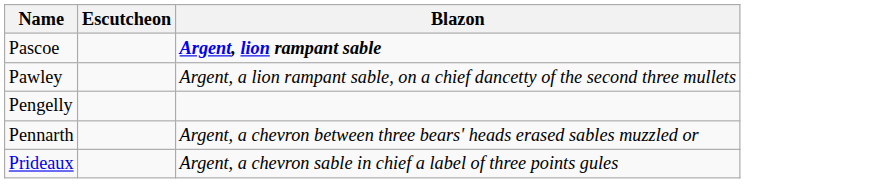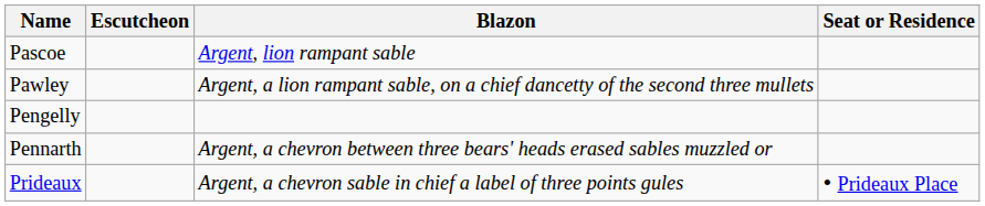 <table class="wikitable">
 <tr>
 <th>Name</th>
 <th>Escutcheon</th>
 <th>Blazon</th>
+<th>Seat or Residence</th>
 </tr>
 <tr>
 <td>Pascoe</td>
 <td></td>
-<td><strong><em><a href='#'>Argent</a>, <a href='#'>lion</a> rampant sable</em></strong></td>
+<td><em><a href='#'>Argent</a>, <a href='#'>lion</a> rampant sable</em></td>
+<td></td>
 </tr>
 <tr>
 <td>Pawley</td>
 <td></td>
 <td><em>Argent, a lion rampant sable, on a chief dancetty of the second three mullets</em></td>
+<td></td>
 </tr>
 <tr>
 <td>Pengelly</td>
+<td></td>
 <td></td>
 <td></td>
 </tr>
 <tr>
 <td>Pennarth</td>
 <td></td>
 <td><em>Argent, a chevron between three bears' heads erased sables muzzled or</em></td>
+<td></td>
 </tr>
 <tr>
 <td><a href='#'>Prideaux</a></td>
 <td></td>
 <td><em>Argent, a chevron sable in chief a label of three points gules</em> </td>
+<td><big> • </big> <a href='#'>Prideaux Place</a></td>
 </tr>
 </table>
